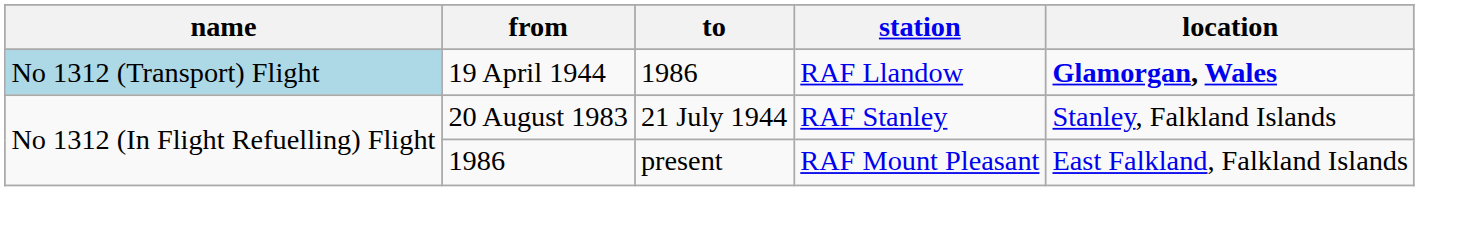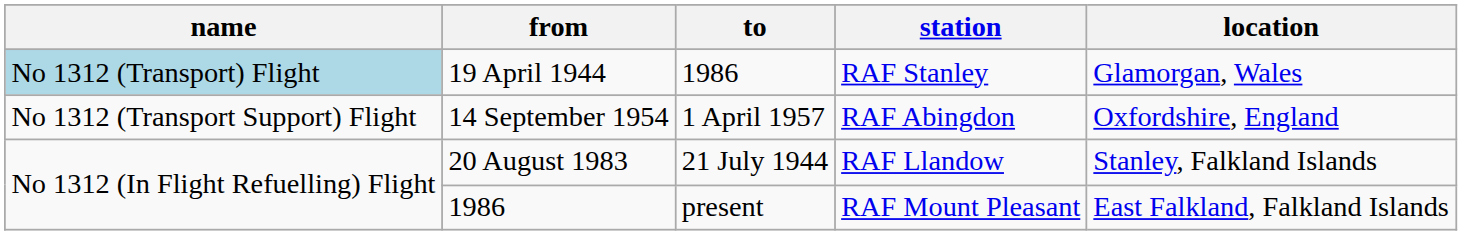 <table class=wikitable>
 <tr>
 <th>name</th>
 <th>from</th>
 <th>to</th>
 <th><a href='#'>station</a></th>
 <th>location</th>
 </tr>
 <tr>
 <td style="background: lightblue;">No 1312 (Transport) Flight</td>
 <td>19 April 1944</td>
 <td>1986</td>
-<td><a href='#'>RAF Llandow</a></td>
-<td><strong><a href='#'>Glamorgan</a>, <a href='#'>Wales</a></strong></td>
+<td><a href='#'>RAF Stanley</a></td>
+<td><a href='#'>Glamorgan</a>, <a href='#'>Wales</a></td>
+</tr>
+<tr>
+<td>No 1312 (Transport Support) Flight</td>
+<td>14 September 1954</td>
+<td>1 April 1957</td>
+<td><a href='#'>RAF Abingdon</a></td>
+<td><a href='#'>Oxfordshire</a>, <a href='#'>England</a></td>
 </tr>
 <tr>
 <td rowspan=2>No 1312 (In Flight Refuelling) Flight</td>
 <td>20 August 1983</td>
 <td>21 July 1944</td>
-<td><a href='#'>RAF Stanley</a></td>
+<td><a href='#'>RAF Llandow</a></td>
 <td><a href='#'>Stanley</a>, Falkland Islands</td>
 </tr>
 <tr>
 <td>1986</td>
 <td>present</td>
 <td><a href='#'>RAF Mount Pleasant</a></td>
 <td><a href='#'>East Falkland</a>, Falkland Islands</td>
 </tr>
 </table>
